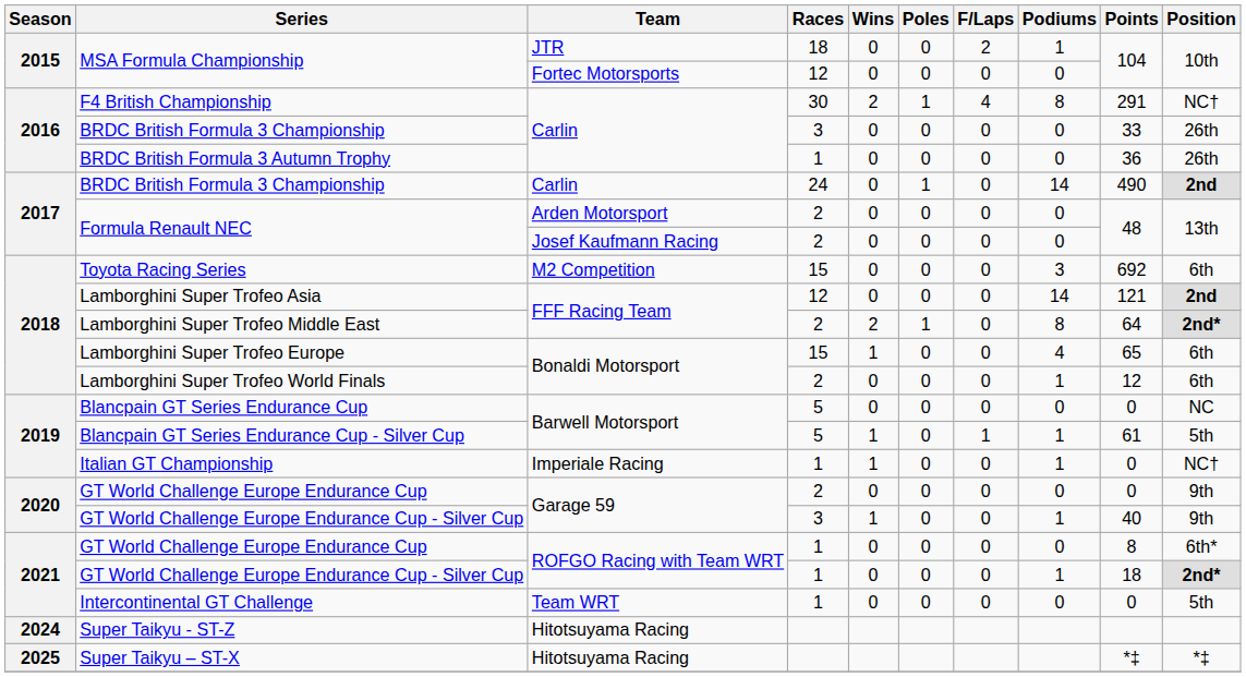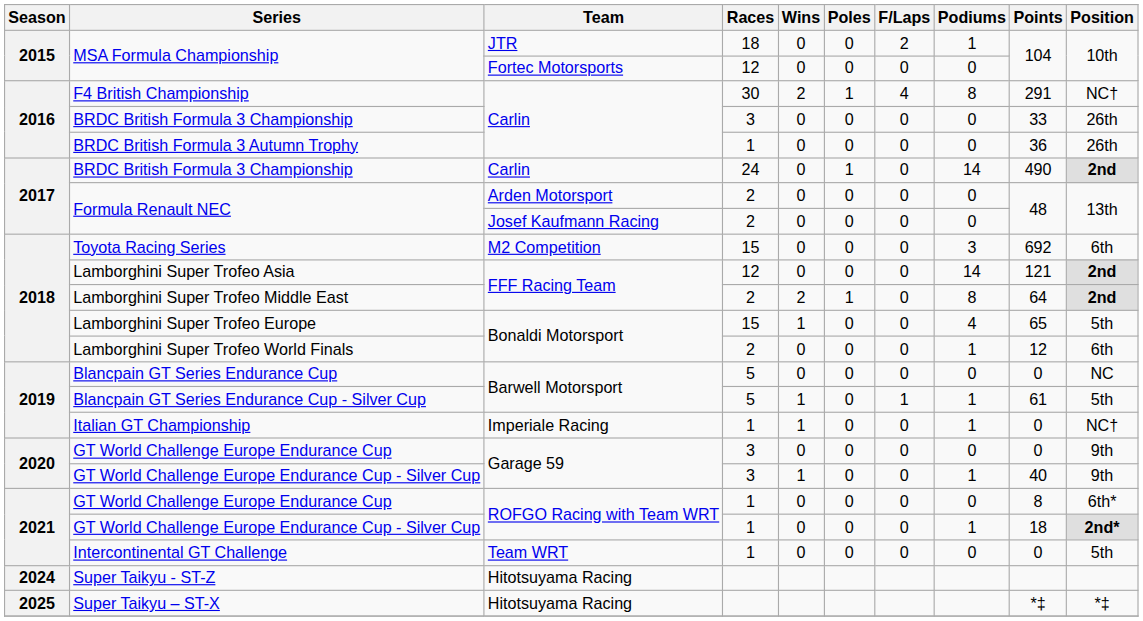 <table class="wikitable" style="font-size: 90%; text-align:center">
 <tr>
 <th>Season</th>
 <th>Series</th>
 <th>Team</th>
 <th>Races</th>
 <th>Wins</th>
 <th>Poles</th>
 <th>F/Laps</th>
 <th>Podiums</th>
 <th>Points</th>
 <th>Position</th>
 </tr>
 <tr>
 <th rowspan=2>2015</th>
 <td align=left rowspan=2><a href='#'>MSA Formula Championship</a></td>
 <td align=left><a href='#'>JTR</a></td>
 <td>18</td>
 <td>0</td>
 <td>0</td>
 <td>2</td>
 <td>1</td>
 <td rowspan=2>104</td>
 <td rowspan=2>10th</td>
 </tr>
 <tr>
 <td align=left><a href='#'>Fortec Motorsports</a></td>
 <td>12</td>
 <td>0</td>
 <td>0</td>
 <td>0</td>
 <td>0</td>
 </tr>
 <tr>
 <th rowspan=3>2016</th>
 <td align=left><a href='#'>F4 British Championship</a></td>
 <td rowspan=3 align=left><a href='#'>Carlin</a></td>
 <td>30</td>
 <td>2</td>
 <td>1</td>
 <td>4</td>
 <td>8</td>
 <td>291</td>
 <td>NC†</td>
 </tr>
 <tr>
 <td align=left><a href='#'>BRDC British Formula 3 Championship</a></td>
 <td>3</td>
 <td>0</td>
 <td>0</td>
 <td>0</td>
 <td>0</td>
 <td>33</td>
 <td>26th</td>
 </tr>
 <tr>
 <td align=left><a href='#'>BRDC British Formula 3 Autumn Trophy</a></td>
 <td>1</td>
 <td>0</td>
 <td>0</td>
 <td>0</td>
 <td>0</td>
 <td>36</td>
 <td>26th</td>
 </tr>
 <tr>
 <th rowspan="3">2017</th>
 <td align=left><a href='#'>BRDC British Formula 3 Championship</a></td>
 <td align=left><a href='#'>Carlin</a></td>
 <td>24</td>
 <td>0</td>
 <td>1</td>
 <td>0</td>
 <td>14</td>
 <td>490</td>
 <td style="background:#DFDFDF;"><strong>2nd</strong></td>
 </tr>
 <tr>
 <td rowspan="2" align="left"><a href='#'>Formula Renault NEC</a></td>
 <td align=left><a href='#'>Arden Motorsport</a></td>
 <td>2</td>
 <td>0</td>
 <td>0</td>
 <td>0</td>
 <td>0</td>
 <td rowspan="2">48</td>
 <td rowspan="2">13th</td>
 </tr>
 <tr>
 <td align=left><a href='#'>Josef Kaufmann Racing</a></td>
 <td>2</td>
 <td>0</td>
 <td>0</td>
 <td>0</td>
 <td>0</td>
 </tr>
 <tr>
 <th rowspan=5>2018</th>
 <td align=left><a href='#'>Toyota Racing Series</a></td>
 <td align=left><a href='#'>M2 Competition</a></td>
 <td>15</td>
 <td>0</td>
 <td>0</td>
 <td>0</td>
 <td>3</td>
 <td>692</td>
 <td>6th</td>
 </tr>
 <tr>
 <td align=left>Lamborghini Super Trofeo Asia</td>
 <td align=left rowspan=2><a href='#'>FFF Racing Team</a></td>
 <td>12</td>
 <td>0</td>
 <td>0</td>
 <td>0</td>
 <td>14</td>
 <td>121</td>
 <td style="background:#DFDFDF;"><strong>2nd</strong></td>
 </tr>
 <tr>
 <td align=left>Lamborghini Super Trofeo Middle East</td>
 <td>2</td>
 <td>2</td>
 <td>1</td>
 <td>0</td>
 <td>8</td>
 <td>64</td>
-<td style="background:#DFDFDF;"><strong>2nd*</strong></td>
+<td style="background:#DFDFDF;"><strong>2nd</strong></td>
 </tr>
 <tr>
 <td align=left>Lamborghini Super Trofeo Europe</td>
 <td align=left rowspan=2>Bonaldi Motorsport</td>
 <td>15</td>
 <td>1</td>
 <td>0</td>
 <td>0</td>
 <td>4</td>
 <td>65</td>
-<td>6th</td>
+<td>5th</td>
 </tr>
 <tr>
 <td align=left>Lamborghini Super Trofeo World Finals</td>
 <td>2</td>
 <td>0</td>
 <td>0</td>
 <td>0</td>
 <td>1</td>
 <td>12</td>
 <td>6th</td>
 </tr>
 <tr>
 <th rowspan=3>2019</th>
 <td align=left><a href='#'>Blancpain GT Series Endurance Cup</a></td>
 <td align=left rowspan=2>Barwell Motorsport</td>
 <td>5</td>
 <td>0</td>
 <td>0</td>
 <td>0</td>
 <td>0</td>
 <td>0</td>
 <td>NC</td>
 </tr>
 <tr>
 <td align=left><a href='#'>Blancpain GT Series Endurance Cup - Silver Cup</a></td>
 <td>5</td>
 <td>1</td>
 <td>0</td>
 <td>1</td>
 <td>1</td>
 <td>61</td>
 <td>5th</td>
 </tr>
 <tr>
 <td align=left><a href='#'>Italian GT Championship</a></td>
 <td align=left>Imperiale Racing</td>
 <td>1</td>
 <td>1</td>
 <td>0</td>
 <td>0</td>
 <td>1</td>
 <td>0</td>
 <td>NC†</td>
 </tr>
 <tr>
 <th rowspan=2>2020</th>
 <td align=left><a href='#'>GT World Challenge Europe Endurance Cup</a></td>
 <td align=left rowspan=2>Garage 59</td>
-<td>2</td>
+<td>3</td>
 <td>0</td>
 <td>0</td>
 <td>0</td>
 <td>0</td>
 <td>0</td>
 <td>9th</td>
 </tr>
 <tr>
 <td align=left><a href='#'>GT World Challenge Europe Endurance Cup - Silver Cup</a></td>
 <td>3</td>
 <td>1</td>
 <td>0</td>
 <td>0</td>
 <td>1</td>
 <td>40</td>
 <td>9th</td>
 </tr>
 <tr>
 <th rowspan="3">2021</th>
 <td align=left><a href='#'>GT World Challenge Europe Endurance Cup</a></td>
 <td align=left rowspan=2><a href='#'>ROFGO Racing with Team WRT</a></td>
 <td>1</td>
 <td>0</td>
 <td>0</td>
 <td>0</td>
 <td>0</td>
 <td>8</td>
 <td>6th*</td>
 </tr>
 <tr>
 <td align=left><a href='#'>GT World Challenge Europe Endurance Cup - Silver Cup</a></td>
 <td>1</td>
 <td>0</td>
 <td>0</td>
 <td>0</td>
 <td>1</td>
 <td>18</td>
 <td style="background:#DFDFDF;"><strong>2nd*</strong></td>
 </tr>
 <tr>
 <td align=left><a href='#'>Intercontinental GT Challenge</a></td>
 <td align=left><a href='#'>Team WRT</a></td>
 <td>1</td>
 <td>0</td>
 <td>0</td>
 <td>0</td>
 <td>0</td>
 <td>0</td>
 <td>5th</td>
 </tr>
 <tr>
 <th>2024</th>
 <td align=left><a href='#'>Super Taikyu - ST-Z</a></td>
 <td align=left>Hitotsuyama Racing</td>
 <td></td>
 <td></td>
 <td></td>
 <td></td>
 <td></td>
 <td></td>
 <td></td>
 </tr>
 <tr>
 <th>2025</th>
 <td align=left><a href='#'>Super Taikyu – ST-X</a></td>
 <td align=left>Hitotsuyama Racing</td>
 <td></td>
 <td></td>
 <td></td>
 <td></td>
 <td></td>
 <td>*‡</td>
 <td>*‡</td>
 </tr>
 <tr>
 </tr>
 </table>
